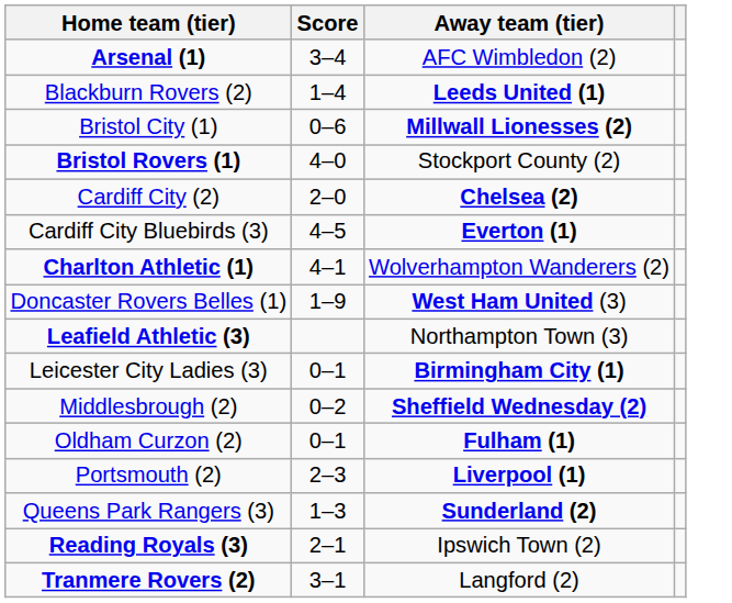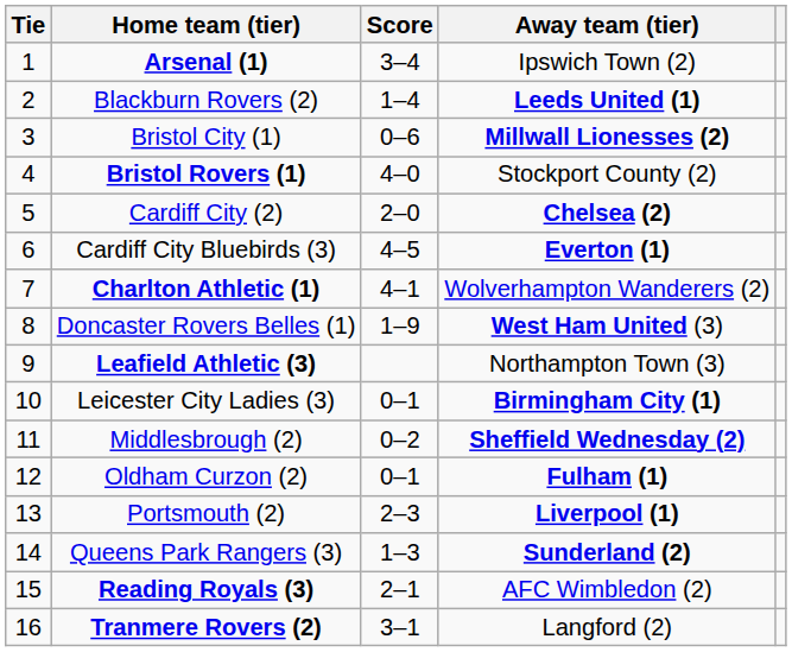 <table class="wikitable" style="text-align:center; font-size:85%">
 <tr>
+<th>Tie</th>
 <th>Home team (tier)</th>
 <th>Score</th>
 <th>Away team (tier)</th>
 <th></th>
 </tr>
 <tr>
+<td>1</td>
 <td><strong><a href='#'>Arsenal</a> (1)</strong></td>
 <td>3–4</td>
-<td><a href='#'>AFC Wimbledon</a> (2)</td>
+<td>Ipswich Town (2)</td>
 <td></td>
 </tr>
 <tr>
+<td>2</td>
 <td><a href='#'>Blackburn Rovers</a> (2)</td>
 <td>1–4</td>
 <td><strong><a href='#'>Leeds United</a> (1)</strong></td>
 <td></td>
 </tr>
 <tr>
+<td>3</td>
 <td><a href='#'>Bristol City</a> (1)</td>
 <td>0–6</td>
 <td><strong><a href='#'>Millwall Lionesses</a> (2)</strong></td>
 <td></td>
 </tr>
 <tr>
+<td>4</td>
 <td><strong><a href='#'>Bristol Rovers</a> (1)</strong></td>
 <td>4–0</td>
 <td>Stockport County (2)</td>
 <td></td>
 </tr>
 <tr>
+<td>5</td>
 <td><a href='#'>Cardiff City</a> (2)</td>
 <td>2–0</td>
 <td><strong><a href='#'>Chelsea</a> (2)</strong></td>
 <td></td>
 </tr>
 <tr>
+<td>6</td>
 <td>Cardiff City Bluebirds (3)</td>
 <td>4–5</td>
 <td><strong><a href='#'>Everton</a> (1)</strong></td>
 <td></td>
 </tr>
 <tr>
+<td>7</td>
 <td><strong><a href='#'>Charlton Athletic</a> (1)</strong></td>
 <td>4–1</td>
 <td><a href='#'>Wolverhampton Wanderers</a> (2)</td>
 <td></td>
 </tr>
 <tr>
+<td>8</td>
 <td><a href='#'>Doncaster Rovers Belles</a> (1)</td>
 <td>1–9</td>
 <td><strong><a href='#'>West Ham United</a></strong> (3)</td>
 <td></td>
 </tr>
 <tr>
+<td>9</td>
 <td><strong><a href='#'>Leafield Athletic</a> (3)</strong></td>
 <td></td>
 <td>Northampton Town (3)</td>
 <td></td>
 </tr>
 <tr>
+<td>10</td>
 <td>Leicester City Ladies (3)</td>
 <td>0–1</td>
 <td><strong><a href='#'>Birmingham City</a> (1)</strong></td>
 <td></td>
 </tr>
 <tr>
+<td>11</td>
 <td><a href='#'>Middlesbrough</a> (2)</td>
 <td>0–2</td>
 <td><strong><a href='#'>Sheffield Wednesday (2)</a></strong></td>
 <td></td>
 </tr>
 <tr>
+<td>12</td>
 <td><a href='#'>Oldham Curzon</a> (2)</td>
 <td>0–1</td>
 <td><strong><a href='#'>Fulham</a> (1)</strong></td>
 <td></td>
 </tr>
 <tr>
+<td>13</td>
 <td><a href='#'>Portsmouth</a> (2)</td>
 <td>2–3</td>
 <td><strong><a href='#'>Liverpool</a> (1)</strong></td>
 <td></td>
 </tr>
 <tr>
+<td>14</td>
 <td><a href='#'>Queens Park Rangers</a> (3)</td>
 <td>1–3</td>
 <td><strong><a href='#'>Sunderland</a> (2)</strong></td>
 <td></td>
 </tr>
 <tr>
+<td>15</td>
 <td><strong><a href='#'>Reading Royals</a> (3)</strong></td>
 <td>2–1</td>
-<td>Ipswich Town (2)</td>
+<td><a href='#'>AFC Wimbledon</a> (2)</td>
 <td></td>
 </tr>
 <tr>
+<td>16</td>
 <td><strong><a href='#'>Tranmere Rovers</a> (2)</strong></td>
 <td>3–1</td>
 <td>Langford (2)</td>
 <td></td>
 </tr>
 </table>
